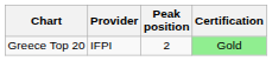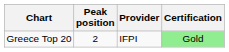 <table class="wikitable">
 <tr>
 <th>Chart</th>
+<th>Peak<br>position</th>
 <th>Provider</th>
-<th>Peak<br>position</th>
 <th>Certification</th>
 </tr>
 <tr>
 <td>Greece Top 20</td>
+<td align="center">2</td>
 <td>IFPI</td>
-<td align="center">2</td>
 <td align="center" style="background: lightgreen;">Gold</td>
 </tr>
 </table>
